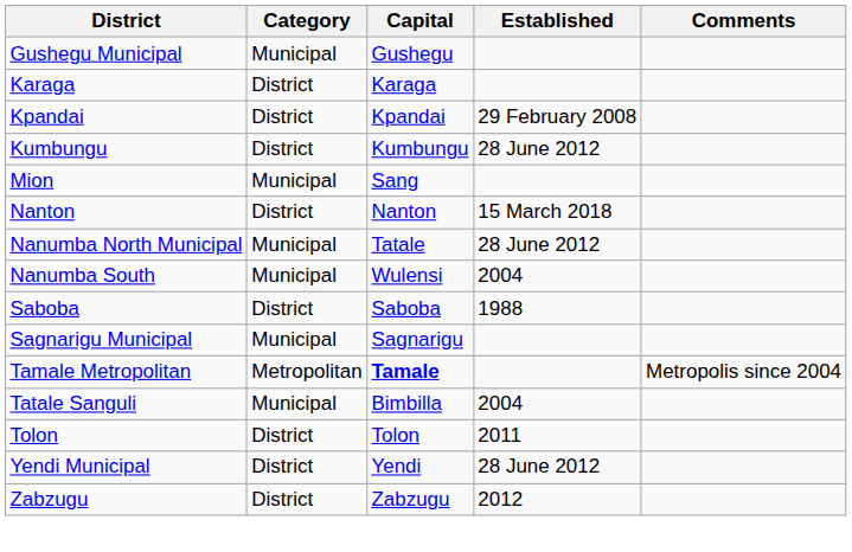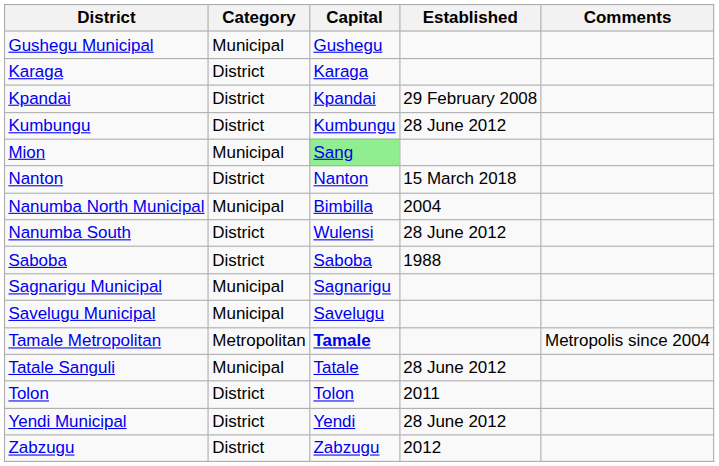 <table class="wikitable sortable">
 <tr>
 <th>District</th>
 <th>Category</th>
 <th>Capital</th>
 <th>Established</th>
 <th>Comments</th>
 </tr>
 <tr>
 <td><a href='#'>Gushegu Municipal</a></td>
 <td>Municipal</td>
 <td><a href='#'>Gushegu</a></td>
 <td></td>
 <td></td>
 </tr>
 <tr>
 <td><a href='#'>Karaga</a></td>
 <td>District</td>
 <td><a href='#'>Karaga</a></td>
 <td></td>
 <td></td>
 </tr>
 <tr>
 <td><a href='#'>Kpandai</a></td>
 <td>District</td>
 <td><a href='#'>Kpandai</a></td>
 <td>29 February 2008</td>
 <td></td>
 </tr>
 <tr>
 <td><a href='#'>Kumbungu</a></td>
 <td>District</td>
 <td><a href='#'>Kumbungu</a></td>
 <td>28 June 2012</td>
 <td></td>
 </tr>
 <tr>
 <td><a href='#'>Mion</a></td>
 <td>Municipal</td>
-<td><a href='#'>Sang</a></td>
+<td style="background: lightgreen;"><a href='#'>Sang</a></td>
 <td></td>
 <td></td>
 </tr>
 <tr>
 <td><a href='#'>Nanton</a></td>
 <td>District</td>
 <td><a href='#'>Nanton</a></td>
 <td>15 March 2018</td>
 <td></td>
 </tr>
 <tr>
 <td><a href='#'>Nanumba North Municipal</a></td>
 <td>Municipal</td>
-<td><a href='#'>Tatale</a></td>
-<td>28 June 2012</td>
+<td><a href='#'>Bimbilla</a></td>
+<td>2004</td>
 <td></td>
 </tr>
 <tr>
 <td><a href='#'>Nanumba South</a></td>
-<td>Municipal</td>
+<td>District</td>
 <td><a href='#'>Wulensi</a></td>
-<td>2004</td>
+<td>28 June 2012</td>
 <td></td>
 </tr>
 <tr>
 <td><a href='#'>Saboba</a></td>
 <td>District</td>
 <td><a href='#'>Saboba</a></td>
 <td>1988</td>
 <td></td>
 </tr>
 <tr>
 <td><a href='#'>Sagnarigu Municipal</a></td>
 <td>Municipal</td>
 <td><a href='#'>Sagnarigu</a></td>
 <td></td>
 <td></td>
 </tr>
 <tr>
+<td><a href='#'>Savelugu Municipal</a></td>
+<td>Municipal</td>
+<td><a href='#'>Savelugu</a></td>
+<td></td>
+<td></td>
+</tr>
+<tr>
 <td><a href='#'>Tamale Metropolitan</a></td>
 <td>Metropolitan</td>
 <td><strong><a href='#'>Tamale</a></strong></td>
 <td></td>
 <td>Metropolis since 2004</td>
 </tr>
 <tr>
 <td><a href='#'>Tatale Sanguli</a></td>
 <td>Municipal</td>
-<td><a href='#'>Bimbilla</a></td>
-<td>2004</td>
+<td><a href='#'>Tatale</a></td>
+<td>28 June 2012</td>
 <td></td>
 </tr>
 <tr>
 <td><a href='#'>Tolon</a></td>
 <td>District</td>
 <td><a href='#'>Tolon</a></td>
 <td>2011</td>
 <td></td>
 </tr>
 <tr>
 <td><a href='#'>Yendi Municipal</a></td>
 <td>District</td>
 <td><a href='#'>Yendi</a></td>
 <td>28 June 2012</td>
 <td></td>
 </tr>
 <tr>
 <td><a href='#'>Zabzugu</a></td>
 <td>District</td>
 <td><a href='#'>Zabzugu</a></td>
 <td>2012</td>
 <td></td>
 </tr>
 </table>
